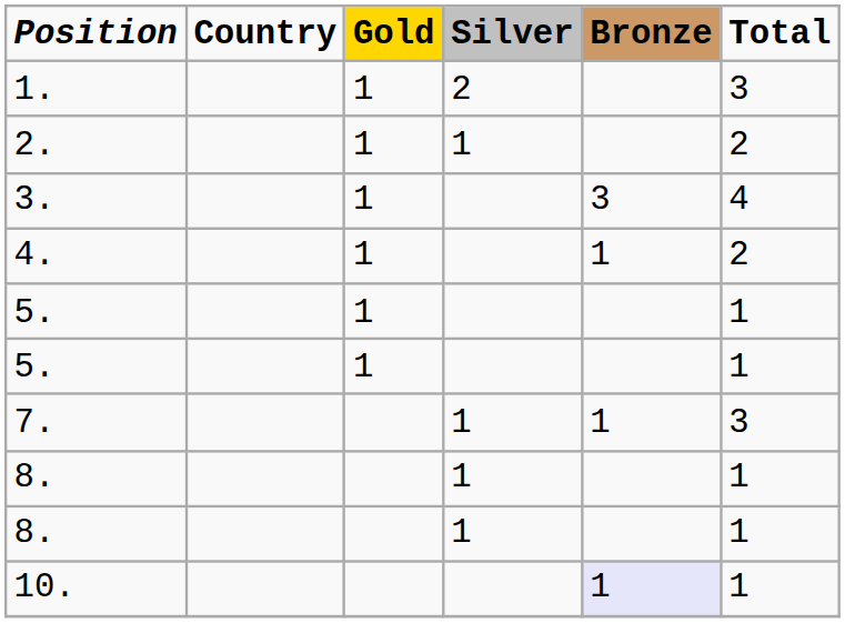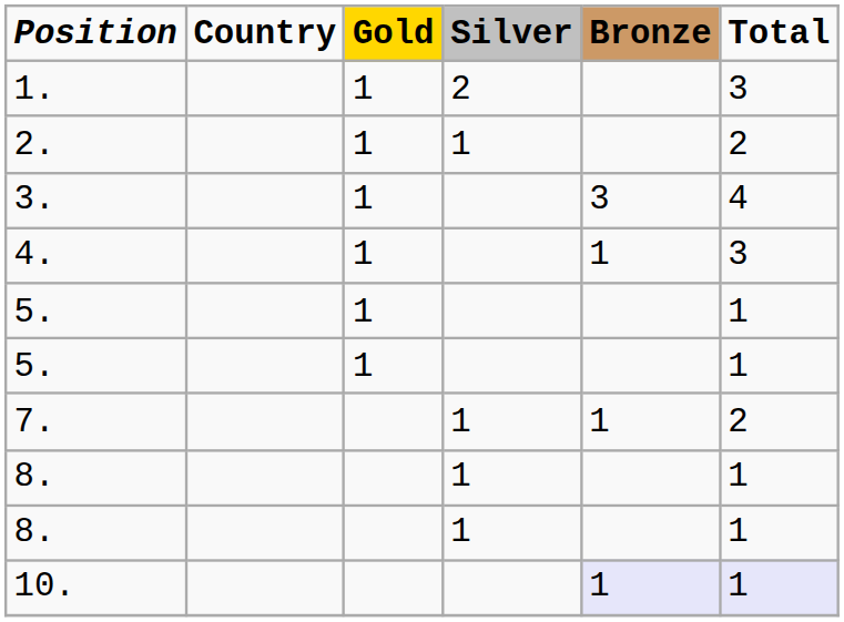 <table class="wikitable">
 <tr>
 <td><strong><em>Position</em></strong></td>
 <td><strong>Country</strong></td>
 <td style="text-align: center; background: gold"><strong>Gold</strong></td>
 <td style="text-align: center; background: silver"><strong>Silver</strong></td>
 <td style="text-align: center; background: #CC9966"><strong>Bronze</strong></td>
 <td><strong>Total</strong></td>
 </tr>
 <tr>
 <td>1.</td>
 <td></td>
 <td>1</td>
 <td>2</td>
 <td></td>
 <td>3</td>
 </tr>
 <tr>
 <td>2.</td>
 <td></td>
 <td>1</td>
 <td>1</td>
 <td></td>
 <td>2</td>
 </tr>
 <tr>
 <td>3.</td>
 <td></td>
 <td>1</td>
 <td></td>
 <td>3</td>
 <td>4</td>
 </tr>
 <tr>
 <td>4.</td>
 <td></td>
 <td>1</td>
 <td></td>
 <td>1</td>
-<td>2</td>
+<td>3</td>
 </tr>
 <tr>
 <td>5.</td>
 <td></td>
 <td>1</td>
 <td></td>
 <td></td>
 <td>1</td>
 </tr>
 <tr>
 <td>5.</td>
 <td></td>
 <td>1</td>
 <td></td>
 <td></td>
 <td>1</td>
 </tr>
 <tr>
 <td>7.</td>
 <td></td>
 <td></td>
 <td>1</td>
 <td>1</td>
-<td>3</td>
+<td>2</td>
 </tr>
 <tr>
 <td>8.</td>
 <td></td>
 <td></td>
 <td>1</td>
 <td></td>
 <td>1</td>
 </tr>
 <tr>
 <td>8.</td>
 <td></td>
 <td></td>
 <td>1</td>
 <td></td>
 <td>1</td>
 </tr>
 <tr>
 <td>10.</td>
 <td></td>
 <td></td>
 <td></td>
 <td style="background: lavender;">1</td>
-<td>1</td>
+<td style="background: lavender;">1</td>
 </tr>
 <tr>
 </tr>
 </table>
